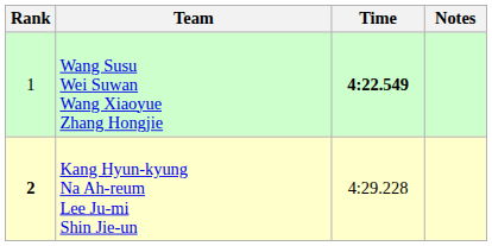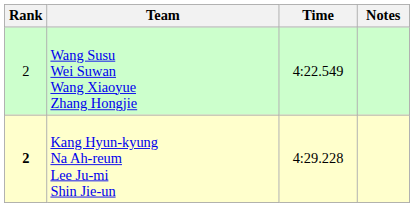 <table class=wikitable style="text-align:center">
 <tr>
 <th width=40>Rank</th>
 <th width=250>Team</th>
 <th width=80>Time</th>
 <th width=50>Notes</th>
 </tr>
 <tr bgcolor=ccffcc>
-<td>1</td>
+<td>2</td>
 <td align=left><br><a href='#'>Wang Susu</a><br><a href='#'>Wei Suwan</a><br><a href='#'>Wang Xiaoyue</a><br><a href='#'>Zhang Hongjie</a></td>
-<td><strong>4:22.549</strong></td>
+<td>4:22.549</td>
 <td></td>
 </tr>
 <tr bgcolor=ffffcc>
 <td><strong>2</strong></td>
 <td align=left><br><a href='#'>Kang Hyun-kyung</a><br><a href='#'>Na Ah-reum</a><br><a href='#'>Lee Ju-mi</a><br><a href='#'>Shin Jie-un</a></td>
 <td>4:29.228</td>
 <td></td>
 </tr>
 </table>
